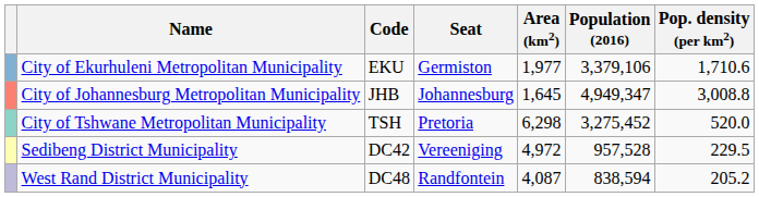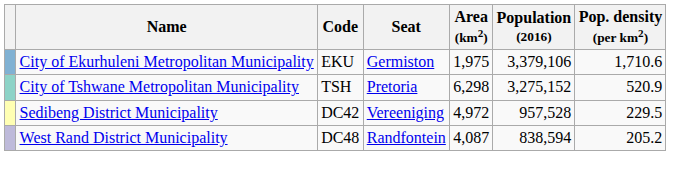 <table class="wikitable sortable">
 <tr>
 <th class="unsortable"> </th>
 <th>Name</th>
 <th>Code</th>
 <th>Seat</th>
 <th>Area<br><small>(km<sup>2</sup>)</small></th>
 <th>Population<br><small>(2016)</small></th>
 <th>Pop. density<br><small>(per km<sup>2</sup>)</small></th>
 </tr>
 <tr>
 <td style="text-align:center;background-color:#80B1D3"></td>
 <td><a href='#'>City of Ekurhuleni Metropolitan Municipality</a></td>
 <td>EKU</td>
 <td><a href='#'>Germiston</a></td>
-<td style="text-align:right">1,977</td>
+<td style="text-align:right">1,975</td>
 <td style="text-align:right">3,379,106</td>
 <td style="text-align:right">1,710.6</td>
-</tr>
-<tr>
-<td style="text-align:center;background-color:#FB8072"></td>
-<td><a href='#'>City of Johannesburg Metropolitan Municipality</a></td>
-<td>JHB</td>
-<td><a href='#'>Johannesburg</a></td>
-<td style="text-align:right">1,645</td>
-<td style="text-align:right">4,949,347</td>
-<td style="text-align:right">3,008.8</td>
 </tr>
 <tr>
 <td style="text-align:center;background-color:#8DD3C7"></td>
 <td><a href='#'>City of Tshwane Metropolitan Municipality</a></td>
 <td>TSH</td>
 <td><a href='#'>Pretoria</a></td>
 <td style="text-align:right">6,298</td>
-<td style="text-align:right">3,275,452</td>
-<td style="text-align:right">520.0</td>
+<td style="text-align:right">3,275,152</td>
+<td style="text-align:right">520.9</td>
 </tr>
 <tr>
 <td style="text-align:center;background-color:#FFFFB3"></td>
 <td><a href='#'>Sedibeng District Municipality</a></td>
 <td>DC42</td>
 <td><a href='#'>Vereeniging</a></td>
 <td style="text-align:right">4,972</td>
 <td style="text-align:right">957,528</td>
 <td style="text-align:right">229.5</td>
 </tr>
 <tr>
 <td style="text-align:center;background-color:#BEBADA"></td>
 <td><a href='#'>West Rand District Municipality</a></td>
 <td>DC48</td>
 <td><a href='#'>Randfontein</a></td>
 <td style="text-align:right">4,087</td>
 <td style="text-align:right">838,594</td>
 <td style="text-align:right">205.2</td>
 </tr>
 </table>
